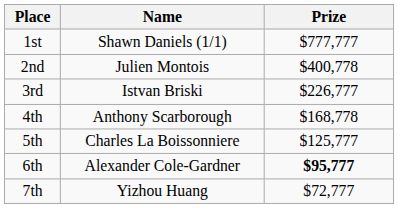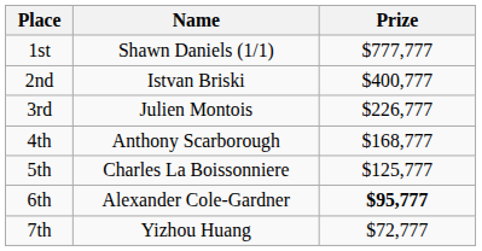 <table class="wikitable">
 <tr>
 <th width="50">Place</th>
 <th width="200">Name</th>
 <th width="125">Prize</th>
 </tr>
 <tr>
 <td align = "center">1st</td>
 <td align = "center"> Shawn Daniels (1/1)</td>
 <td align = "center">$777,777</td>
 </tr>
 <tr>
 <td align = "center">2nd</td>
-<td align = "center"> Julien Montois</td>
-<td align = "center">$400,778</td>
+<td align = "center"> Istvan Briski</td>
+<td align = "center">$400,777</td>
 </tr>
 <tr>
 <td align = "center">3rd</td>
-<td align = "center"> Istvan Briski</td>
+<td align = "center"> Julien Montois</td>
 <td align = "center">$226,777</td>
 </tr>
 <tr>
 <td align = "center">4th</td>
 <td align = "center"> Anthony Scarborough</td>
-<td align = "center">$168,778</td>
+<td align = "center">$168,777</td>
 </tr>
 <tr>
 <td align = "center">5th</td>
 <td align = "center"> Charles La Boissonniere</td>
 <td align = "center">$125,777</td>
 </tr>
 <tr>
 <td align = "center">6th</td>
 <td align = "center"> Alexander Cole-Gardner</td>
 <td align = "center"><strong>$95,777</strong></td>
 </tr>
 <tr>
 <td align = "center">7th</td>
 <td align = "center"> Yizhou Huang</td>
 <td align = "center">$72,777</td>
 </tr>
 </table>
